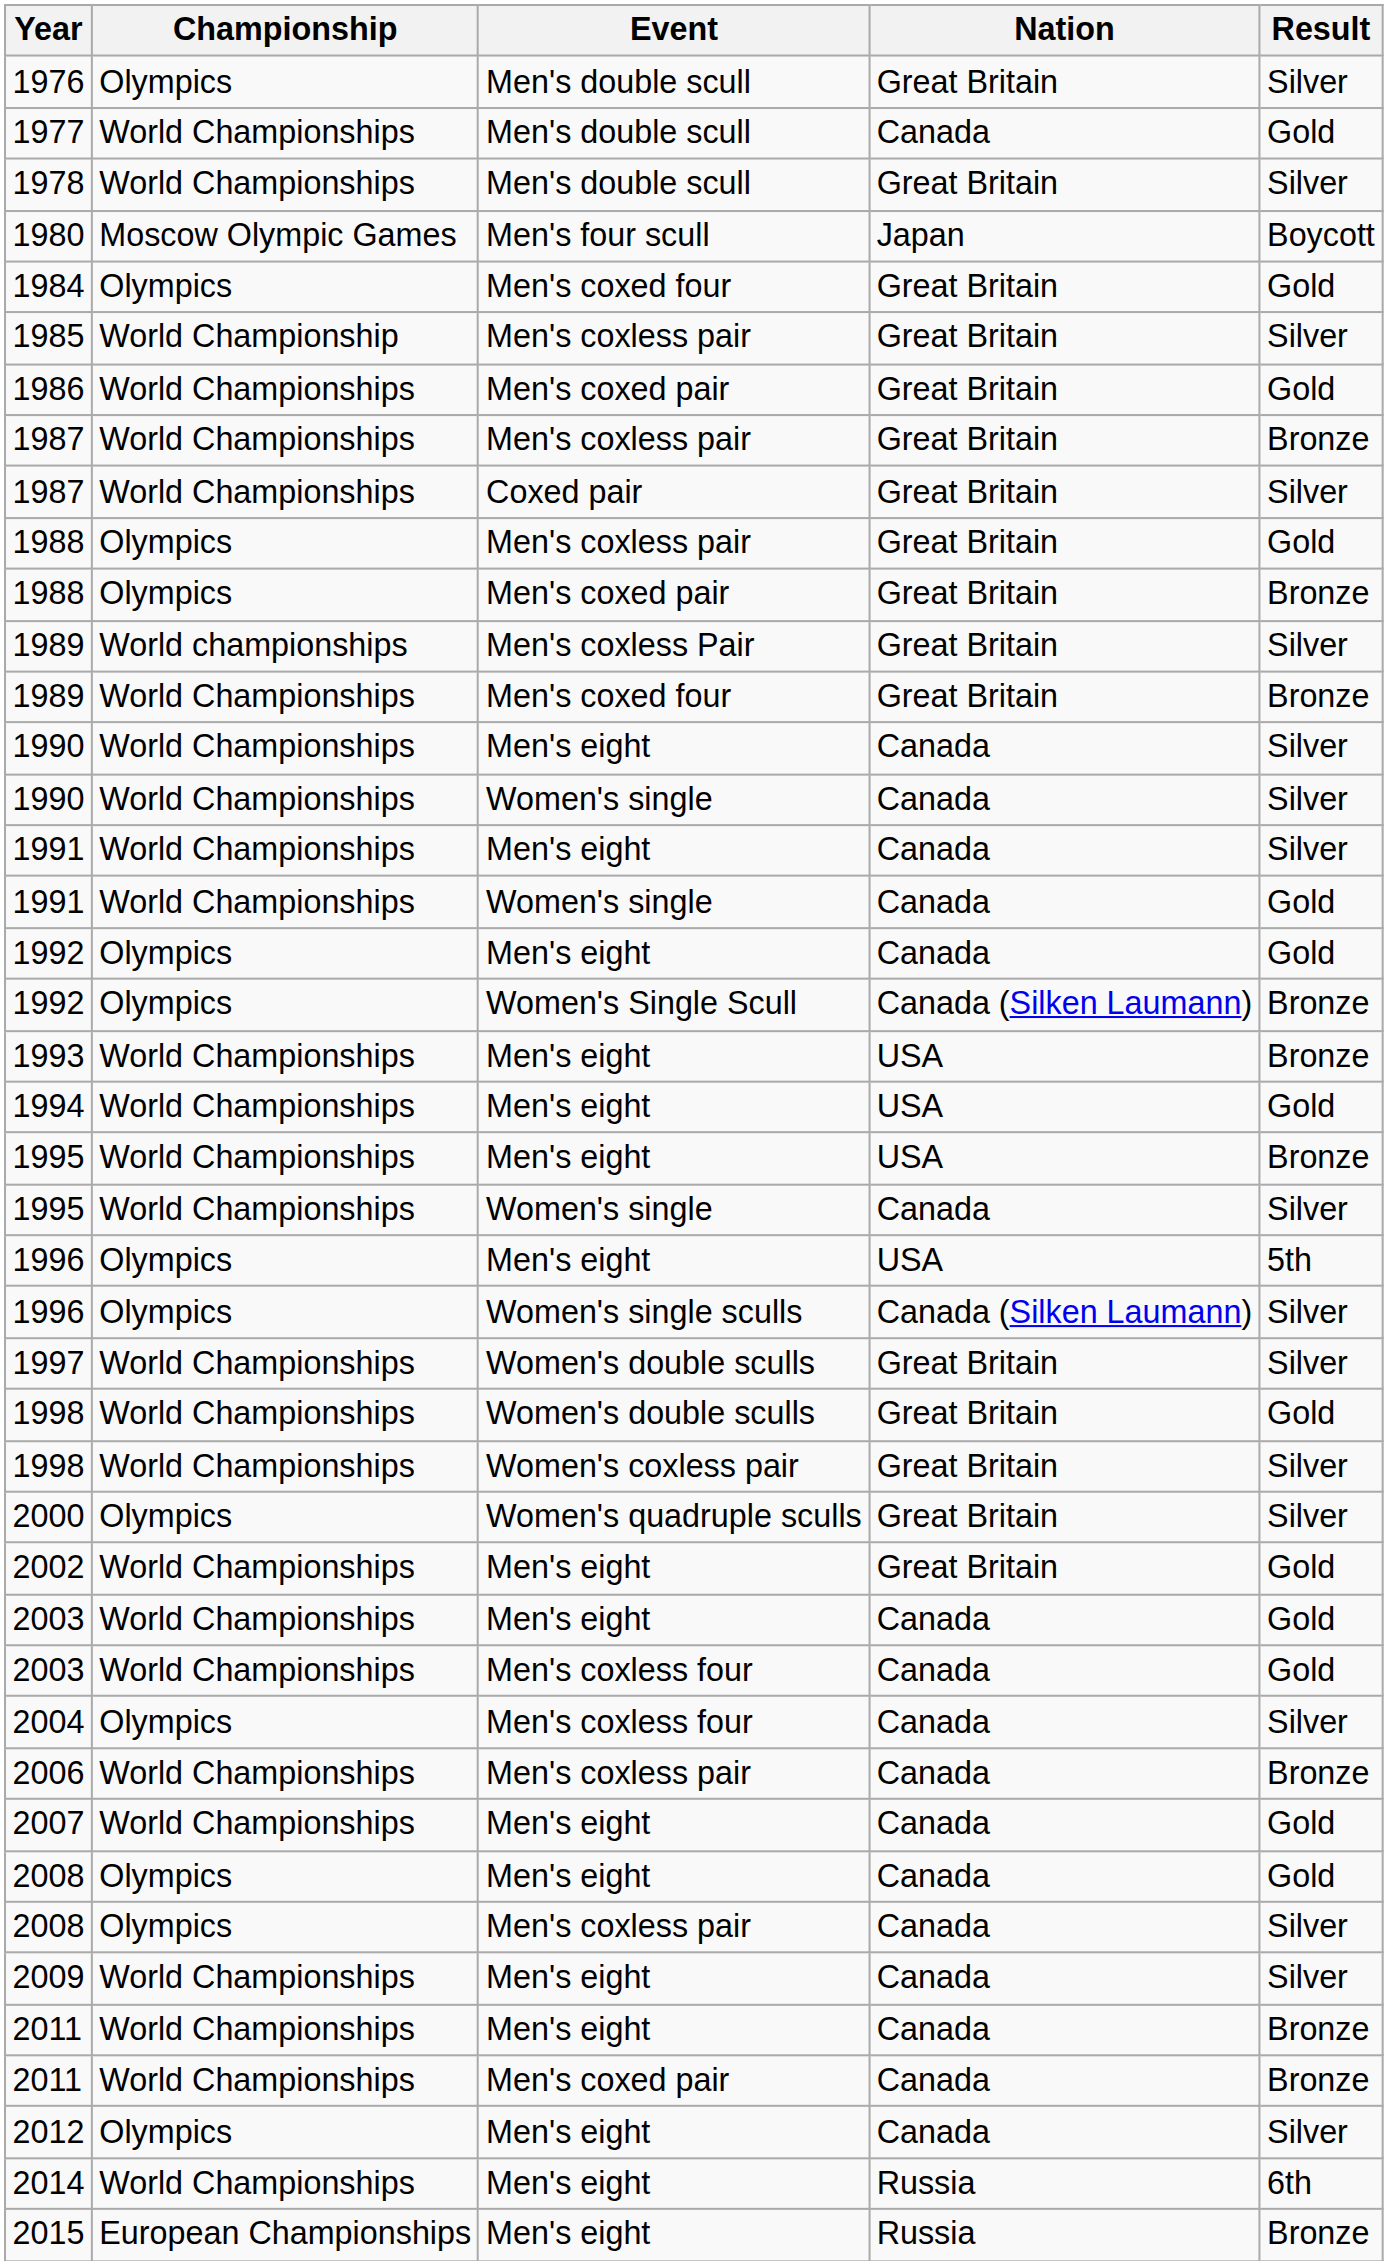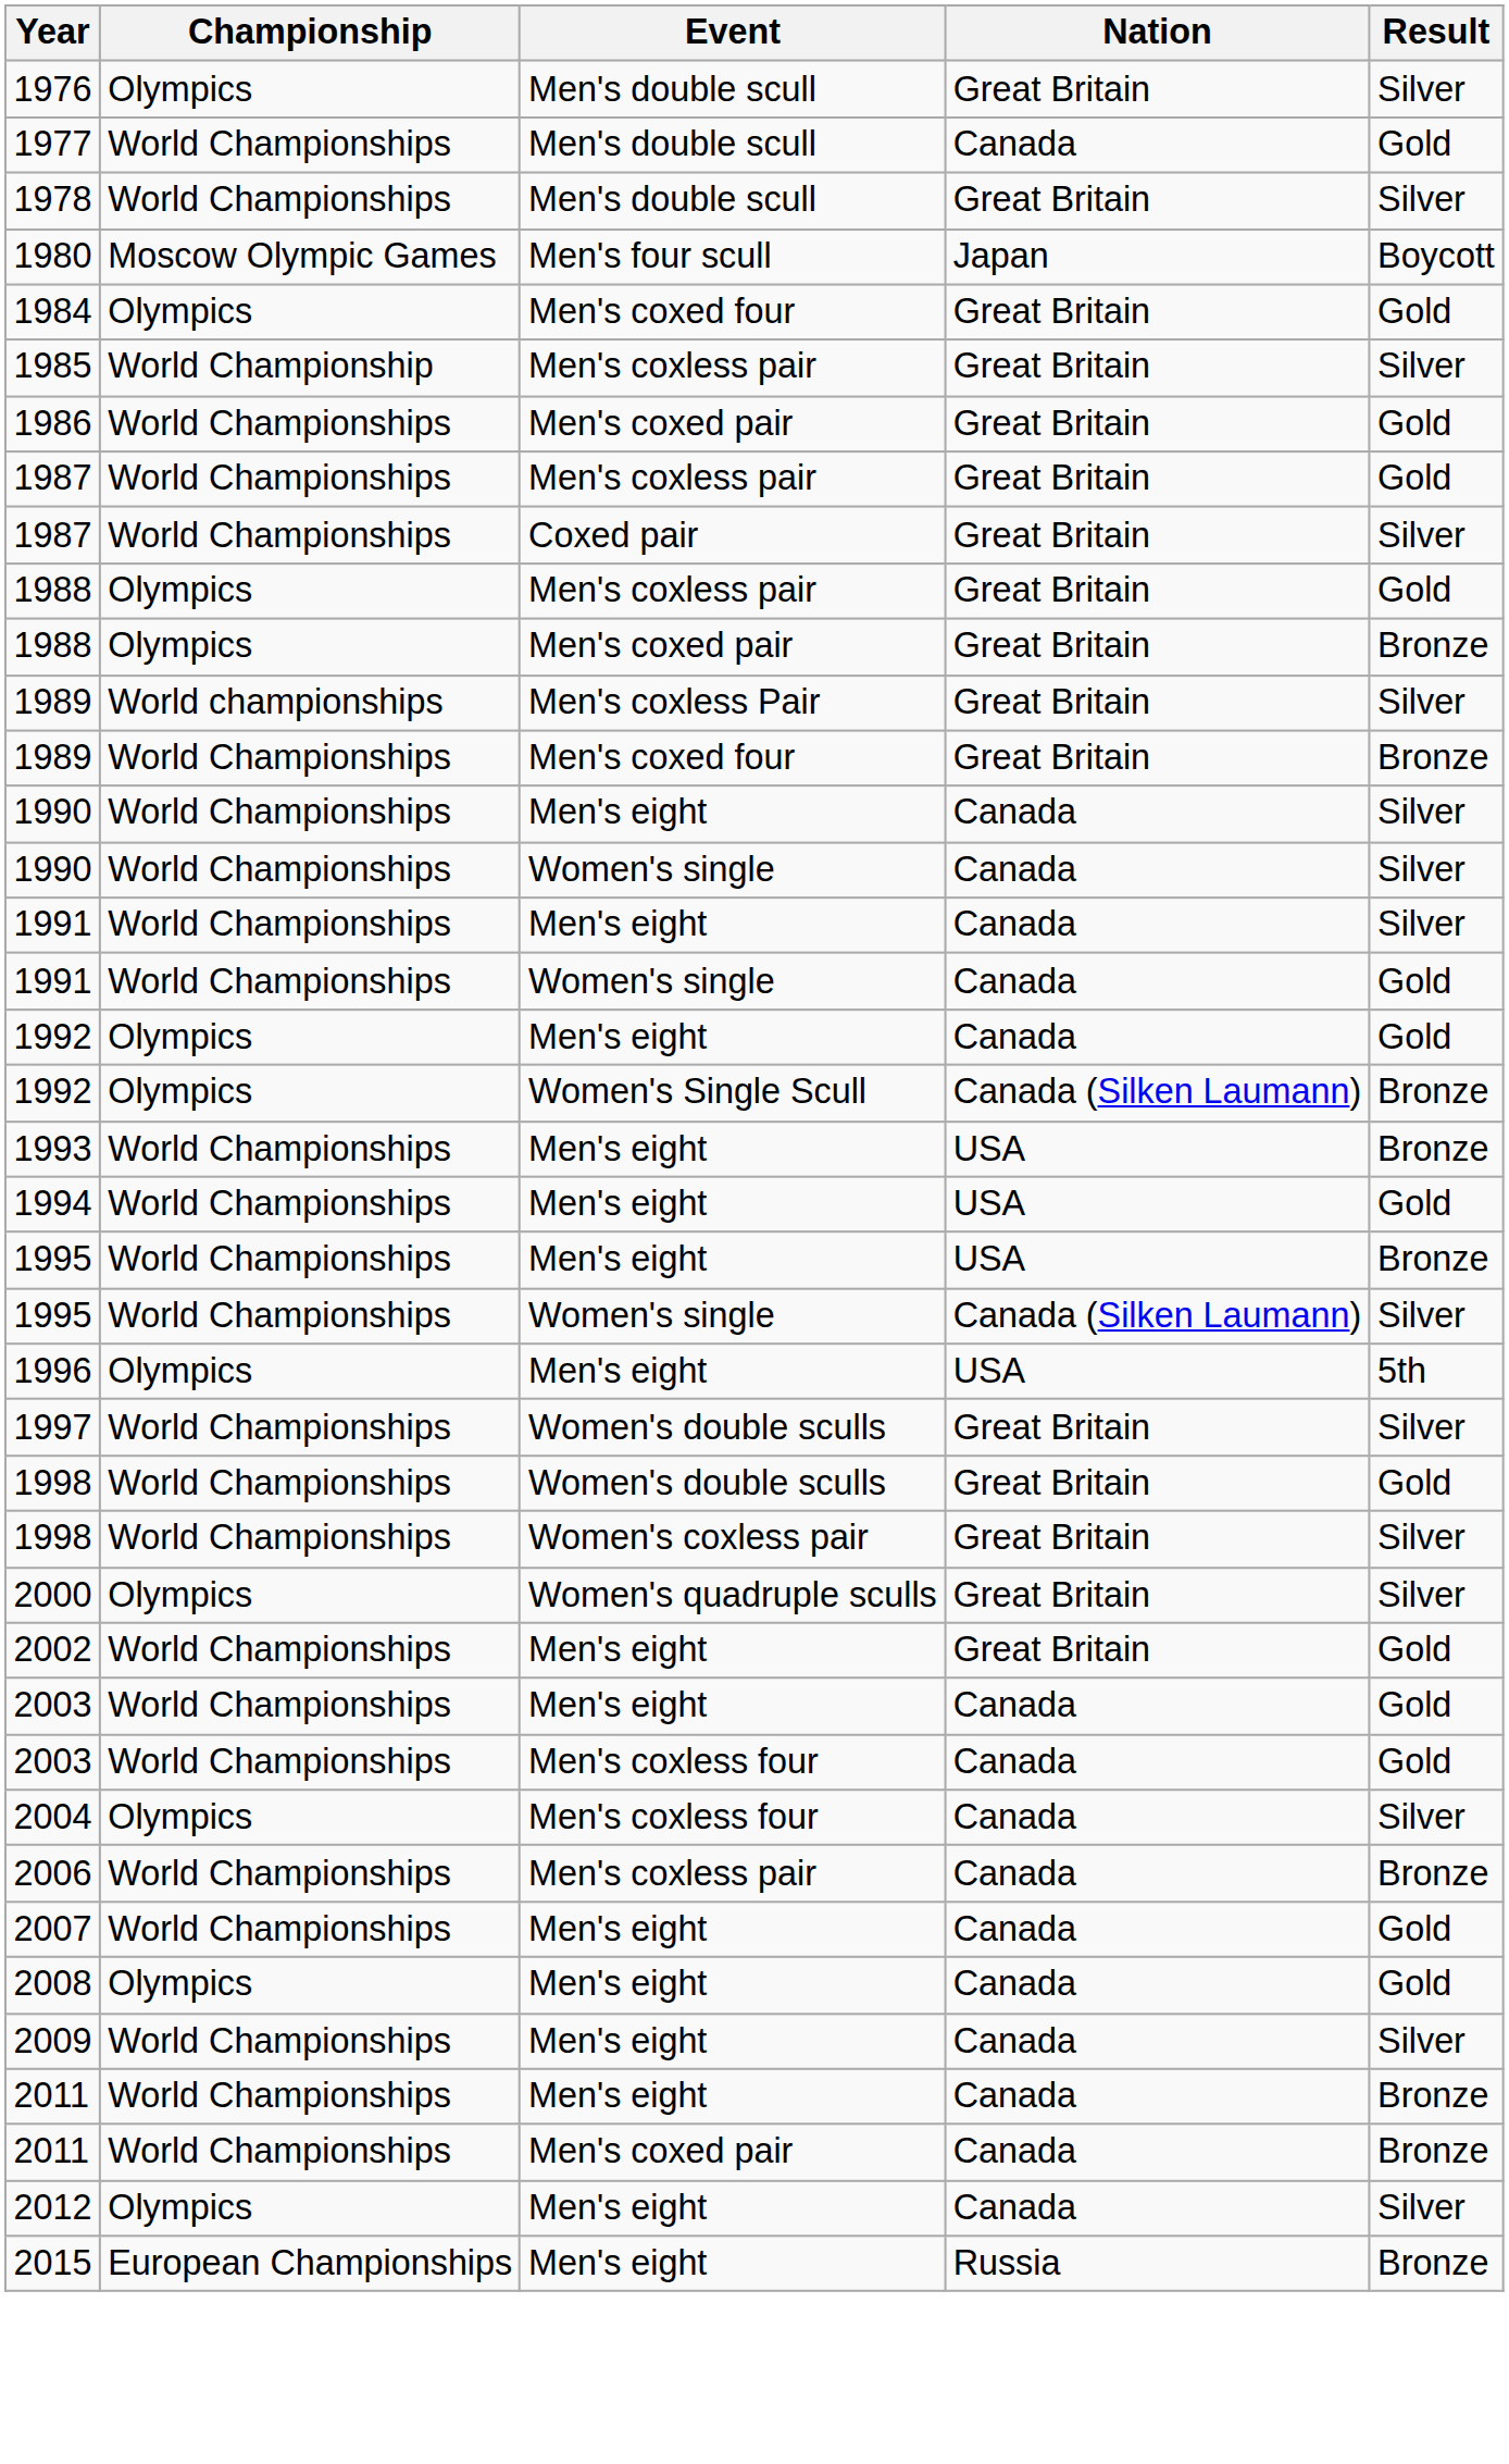 <table class="wikitable sortable">
 <tr>
 <th>Year</th>
 <th>Championship</th>
 <th>Event</th>
 <th>Nation</th>
 <th>Result</th>
 </tr>
 <tr>
 <td>1976</td>
 <td>Olympics</td>
 <td>Men's double scull</td>
 <td>Great Britain</td>
 <td>Silver</td>
 </tr>
 <tr>
 <td>1977</td>
 <td>World Championships</td>
 <td>Men's double scull</td>
 <td>Canada</td>
 <td>Gold</td>
 </tr>
 <tr>
 <td>1978</td>
 <td>World Championships</td>
 <td>Men's double scull</td>
 <td>Great Britain</td>
 <td>Silver</td>
 </tr>
 <tr>
 <td>1980</td>
 <td>Moscow Olympic Games</td>
 <td>Men's four scull</td>
 <td>Japan</td>
 <td>Boycott</td>
 </tr>
 <tr>
 <td>1984</td>
 <td>Olympics</td>
 <td>Men's coxed four</td>
 <td>Great Britain</td>
 <td>Gold</td>
 </tr>
 <tr>
 <td>1985</td>
 <td>World Championship</td>
 <td>Men's coxless pair</td>
 <td>Great Britain</td>
 <td>Silver</td>
 </tr>
 <tr>
 <td>1986</td>
 <td>World Championships</td>
 <td>Men's coxed pair</td>
 <td>Great Britain</td>
 <td>Gold</td>
 </tr>
 <tr>
 <td>1987</td>
 <td>World Championships</td>
 <td>Men's coxless pair</td>
 <td>Great Britain</td>
-<td>Bronze</td>
+<td>Gold</td>
 </tr>
 <tr>
 <td>1987</td>
 <td>World Championships</td>
 <td>Coxed pair</td>
 <td>Great Britain</td>
 <td>Silver</td>
 </tr>
 <tr>
 <td>1988</td>
 <td>Olympics</td>
 <td>Men's coxless pair</td>
 <td>Great Britain</td>
 <td>Gold</td>
 </tr>
 <tr>
 <td>1988</td>
 <td>Olympics</td>
 <td>Men's coxed pair</td>
 <td>Great Britain</td>
 <td>Bronze</td>
 </tr>
 <tr>
 <td>1989</td>
 <td>World championships</td>
 <td>Men's coxless Pair</td>
 <td>Great Britain</td>
 <td>Silver</td>
 </tr>
 <tr>
 <td>1989</td>
 <td>World Championships</td>
 <td>Men's coxed four</td>
 <td>Great Britain</td>
 <td>Bronze</td>
 </tr>
 <tr>
 <td>1990</td>
 <td>World Championships</td>
 <td>Men's eight</td>
 <td>Canada</td>
 <td>Silver</td>
 </tr>
 <tr>
 <td>1990</td>
 <td>World Championships</td>
 <td>Women's single</td>
 <td>Canada</td>
 <td>Silver</td>
 </tr>
 <tr>
 <td>1991</td>
 <td>World Championships</td>
 <td>Men's eight</td>
 <td>Canada</td>
 <td>Silver</td>
 </tr>
 <tr>
 <td>1991</td>
 <td>World Championships</td>
 <td>Women's single</td>
 <td>Canada</td>
 <td>Gold</td>
 </tr>
 <tr>
 <td>1992</td>
 <td>Olympics</td>
 <td>Men's eight</td>
 <td>Canada</td>
 <td>Gold</td>
 </tr>
 <tr>
 <td>1992</td>
 <td>Olympics</td>
 <td>Women's Single Scull</td>
 <td>Canada (<a href='#'>Silken Laumann</a>)</td>
 <td>Bronze</td>
 </tr>
 <tr>
 <td>1993</td>
 <td>World Championships</td>
 <td>Men's eight</td>
 <td>USA</td>
 <td>Bronze</td>
 </tr>
 <tr>
 <td>1994</td>
 <td>World Championships</td>
 <td>Men's eight</td>
 <td>USA</td>
 <td>Gold</td>
 </tr>
 <tr>
 <td>1995</td>
 <td>World Championships</td>
 <td>Men's eight</td>
 <td>USA</td>
 <td>Bronze</td>
 </tr>
 <tr>
 <td>1995</td>
 <td>World Championships</td>
 <td>Women's single</td>
-<td>Canada</td>
+<td>Canada (<a href='#'>Silken Laumann</a>)</td>
 <td>Silver</td>
 </tr>
 <tr>
 <td>1996</td>
 <td>Olympics</td>
 <td>Men's eight</td>
 <td>USA</td>
 <td>5th</td>
-</tr>
-<tr>
-<td>1996</td>
-<td>Olympics</td>
-<td>Women's single sculls</td>
-<td>Canada (<a href='#'>Silken Laumann</a>)</td>
-<td>Silver</td>
 </tr>
 <tr>
 <td>1997</td>
 <td>World Championships</td>
 <td>Women's double sculls</td>
 <td>Great Britain</td>
 <td>Silver</td>
 </tr>
 <tr>
 <td>1998</td>
 <td>World Championships</td>
 <td>Women's double sculls</td>
 <td>Great Britain</td>
 <td>Gold</td>
 </tr>
 <tr>
 <td>1998</td>
 <td>World Championships</td>
 <td>Women's coxless pair</td>
 <td>Great Britain</td>
 <td>Silver</td>
 </tr>
 <tr>
 <td>2000</td>
 <td>Olympics</td>
 <td>Women's quadruple sculls</td>
 <td>Great Britain</td>
 <td>Silver</td>
 </tr>
 <tr>
 <td>2002</td>
 <td>World Championships</td>
 <td>Men's eight</td>
 <td>Great Britain</td>
 <td>Gold</td>
 </tr>
 <tr>
 <td>2003</td>
 <td>World Championships</td>
 <td>Men's eight</td>
 <td>Canada</td>
 <td>Gold</td>
 </tr>
 <tr>
 <td>2003</td>
 <td>World Championships</td>
 <td>Men's coxless four</td>
 <td>Canada</td>
 <td>Gold</td>
 </tr>
 <tr>
 <td>2004</td>
 <td>Olympics</td>
 <td>Men's coxless four</td>
 <td>Canada</td>
 <td>Silver</td>
 </tr>
 <tr>
 <td>2006</td>
 <td>World Championships</td>
 <td>Men's coxless pair</td>
 <td>Canada</td>
 <td>Bronze</td>
 </tr>
 <tr>
 <td>2007</td>
 <td>World Championships</td>
 <td>Men's eight</td>
 <td>Canada</td>
 <td>Gold</td>
 </tr>
 <tr>
 <td>2008</td>
 <td>Olympics</td>
 <td>Men's eight</td>
 <td>Canada</td>
 <td>Gold</td>
 </tr>
 <tr>
-<td>2008</td>
-<td>Olympics</td>
-<td>Men's coxless pair</td>
-<td>Canada</td>
-<td>Silver</td>
-</tr>
-<tr>
 <td>2009</td>
 <td>World Championships</td>
 <td>Men's eight</td>
 <td>Canada</td>
 <td>Silver</td>
 </tr>
 <tr>
 <td>2011</td>
 <td>World Championships</td>
 <td>Men's eight</td>
 <td>Canada</td>
 <td>Bronze</td>
 </tr>
 <tr>
 <td>2011</td>
 <td>World Championships</td>
 <td>Men's coxed pair</td>
 <td>Canada</td>
 <td>Bronze</td>
 </tr>
 <tr>
 <td>2012</td>
 <td>Olympics</td>
 <td>Men's eight</td>
 <td>Canada</td>
 <td>Silver</td>
 </tr>
 <tr>
-<td>2014</td>
-<td>World Championships</td>
-<td>Men's eight</td>
-<td>Russia</td>
-<td>6th</td>
-</tr>
-<tr>
 <td>2015</td>
 <td>European Championships</td>
 <td>Men's eight</td>
 <td>Russia</td>
 <td>Bronze</td>
 </tr>
 </table>
